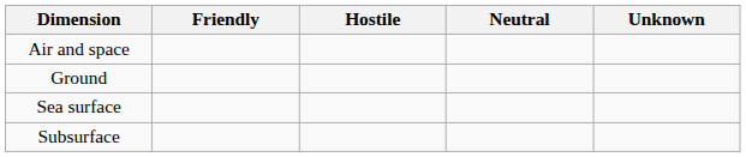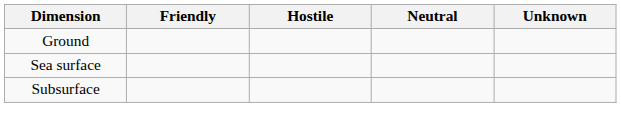 <table class="wikitable" style="text-align: center">
 <tr>
 <th style="width: 90pt;">Dimension</th>
 <th style="width: 90pt;">Friendly</th>
 <th style="width: 90pt;">Hostile</th>
 <th style="width: 90pt;">Neutral</th>
 <th style="width: 90pt;">Unknown</th>
-</tr>
-<tr>
-<td>Air and space</td>
-<td></td>
-<td></td>
-<td></td>
-<td></td>
 </tr>
 <tr>
 <td>Ground</td>
 <td></td>
 <td></td>
 <td></td>
 <td></td>
 </tr>
 <tr>
 <td>Sea surface</td>
 <td></td>
 <td></td>
 <td></td>
 <td></td>
 </tr>
 <tr>
 <td>Subsurface</td>
 <td></td>
 <td></td>
 <td></td>
 <td></td>
 </tr>
 </table>
